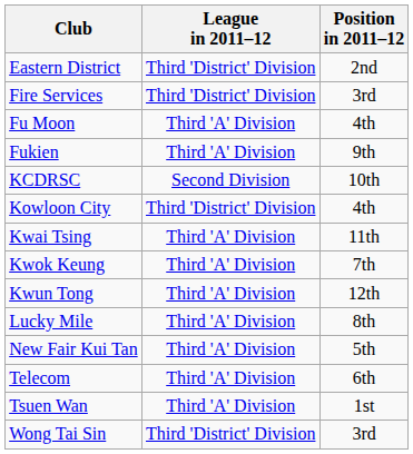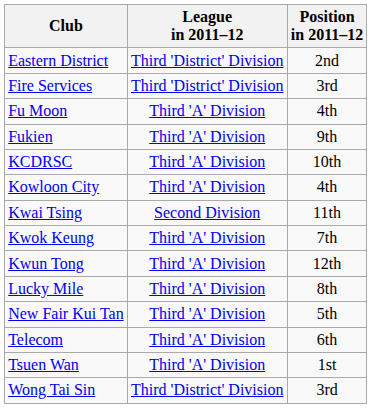 <table class="wikitable sortable" style="text-align:center;">
 <tr>
 <th>Club<br></th>
 <th>League<br>in 2011–12</th>
 <th>Position<br>in 2011–12</th>
 </tr>
 <tr>
 <td style="text-align:left;"><a href='#'>Eastern District</a></td>
 <td><a href='#'>Third 'District' Division</a></td>
 <td>2nd</td>
 </tr>
 <tr>
 <td style="text-align:left;"><a href='#'>Fire Services</a></td>
 <td><a href='#'>Third 'District' Division</a></td>
 <td>3rd</td>
 </tr>
 <tr>
 <td style="text-align:left;"><a href='#'>Fu Moon</a></td>
 <td><a href='#'>Third 'A' Division</a></td>
 <td>4th</td>
 </tr>
 <tr>
 <td style="text-align:left;"><a href='#'>Fukien</a></td>
 <td><a href='#'>Third 'A' Division</a></td>
 <td>9th</td>
 </tr>
 <tr |>
 <td style="text-align:left;"><a href='#'>KCDRSC</a></td>
-<td><a href='#'>Second Division</a></td>
+<td><a href='#'>Third 'A' Division</a></td>
 <td>10th</td>
 </tr>
 <tr>
 <td style="text-align:left;"><a href='#'>Kowloon City</a></td>
-<td><a href='#'>Third 'District' Division</a></td>
+<td><a href='#'>Third 'A' Division</a></td>
 <td>4th</td>
 </tr>
 <tr>
 <td style="text-align:left;"><a href='#'>Kwai Tsing</a></td>
-<td><a href='#'>Third 'A' Division</a></td>
+<td><a href='#'>Second Division</a></td>
 <td>11th</td>
 </tr>
 <tr>
 <td style="text-align:left;"><a href='#'>Kwok Keung</a></td>
 <td><a href='#'>Third 'A' Division</a></td>
 <td>7th</td>
 </tr>
 <tr>
 <td style="text-align:left;"><a href='#'>Kwun Tong</a></td>
 <td><a href='#'>Third 'A' Division</a></td>
 <td>12th</td>
 </tr>
 <tr>
 <td style="text-align:left;"><a href='#'>Lucky Mile</a></td>
 <td><a href='#'>Third 'A' Division</a></td>
 <td>8th</td>
 </tr>
 <tr>
 <td style="text-align:left;"><a href='#'>New Fair Kui Tan</a></td>
 <td><a href='#'>Third 'A' Division</a></td>
 <td>5th</td>
 </tr>
 <tr>
 <td style="text-align:left;"><a href='#'>Telecom</a></td>
 <td><a href='#'>Third 'A' Division</a></td>
 <td>6th</td>
 </tr>
 <tr>
 <td style="text-align:left;"><a href='#'>Tsuen Wan</a></td>
 <td><a href='#'>Third 'A' Division</a></td>
 <td>1st</td>
 </tr>
 <tr>
 <td style="text-align:left;"><a href='#'>Wong Tai Sin</a></td>
 <td><a href='#'>Third 'District' Division</a></td>
 <td>3rd</td>
 </tr>
 </table>
